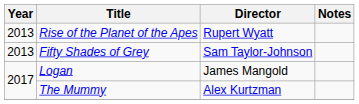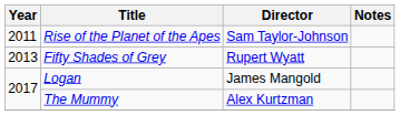 <table class="wikitable">
 <tr>
 <th>Year</th>
 <th>Title</th>
 <th>Director</th>
 <th>Notes</th>
 </tr>
 <tr>
-<td>2013</td>
+<td>2011</td>
 <td><em><a href='#'>Rise of the Planet of the Apes</a></em></td>
-<td><a href='#'>Rupert Wyatt</a></td>
+<td><a href='#'>Sam Taylor-Johnson</a></td>
 <td></td>
 </tr>
 <tr>
 <td>2013</td>
 <td><em><a href='#'>Fifty Shades of Grey</a></em></td>
-<td><a href='#'>Sam Taylor-Johnson</a></td>
+<td><a href='#'>Rupert Wyatt</a></td>
 <td></td>
 </tr>
 <tr>
 <td rowspan=2>2017</td>
 <td><em><a href='#'>Logan</a></em></td>
 <td>James Mangold</td>
 <td></td>
 </tr>
 <tr>
 <td><em><a href='#'>The Mummy</a></em></td>
 <td><a href='#'>Alex Kurtzman</a></td>
 <td></td>
 </tr>
 <tr>
 </tr>
 </table>
